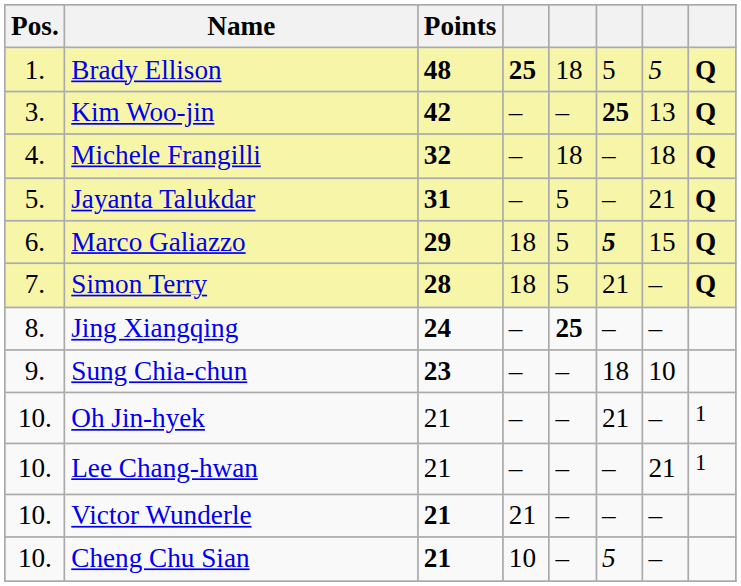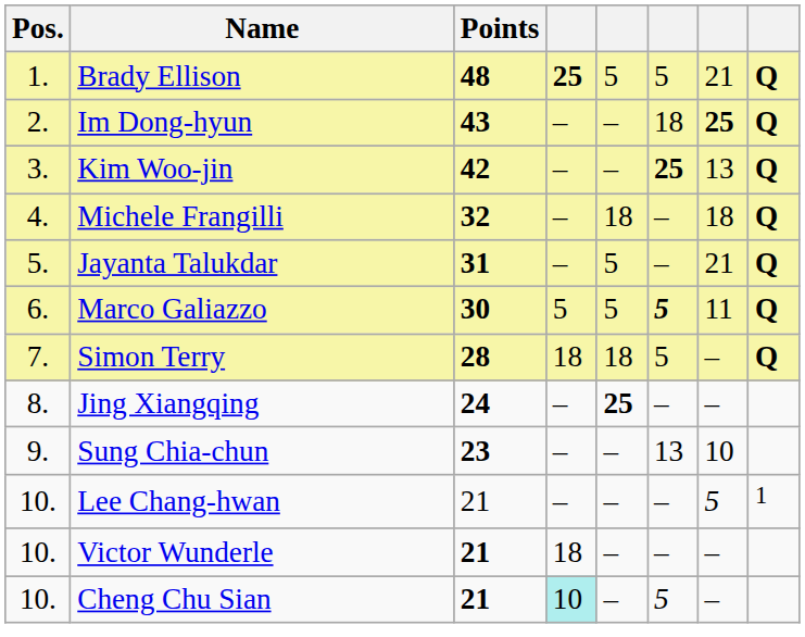 <table class="wikitable">
 <tr>
 <th width=10px>Pos.</th>
 <th width=200px>Name</th>
 <th width=20px>Points</th>
 <th width=20px></th>
 <th width=20px></th>
 <th width=20px></th>
 <th width=20px></th>
 <th width=20px></th>
 </tr>
 <tr style="background:#f7f6a8;">
 <td align=center>1.</td>
 <td> <a href='#'>Brady Ellison</a></td>
 <td><strong>48</strong></td>
 <td><strong>25</strong></td>
+<td>5</td>
+<td>5</td>
+<td>21</td>
+<td><strong>Q</strong></td>
+</tr>
+<tr style="background:#f7f6a8;">
+<td align=center>2.</td>
+<td> <a href='#'>Im Dong-hyun</a></td>
+<td><strong>43</strong></td>
+<td>–</td>
+<td>–</td>
 <td>18</td>
-<td>5</td>
-<td><em>5</em></td>
+<td><strong>25</strong></td>
 <td><strong>Q</strong></td>
 </tr>
 <tr style="background:#f7f6a8;">
 <td align=center>3.</td>
 <td> <a href='#'>Kim Woo-jin</a></td>
 <td><strong>42</strong></td>
 <td>–</td>
 <td>–</td>
 <td><strong>25</strong></td>
 <td>13</td>
 <td><strong>Q</strong></td>
 </tr>
 <tr style="background:#f7f6a8;">
 <td align=center>4.</td>
 <td> <a href='#'>Michele Frangilli</a></td>
 <td><strong>32</strong></td>
 <td>–</td>
 <td>18</td>
 <td>–</td>
 <td>18</td>
 <td><strong>Q</strong></td>
 </tr>
 <tr style="background:#f7f6a8;">
 <td align=center>5.</td>
 <td> <a href='#'>Jayanta Talukdar</a></td>
 <td><strong>31</strong></td>
 <td>–</td>
 <td>5</td>
 <td>–</td>
 <td>21</td>
 <td><strong>Q</strong></td>
 </tr>
 <tr style="background:#f7f6a8;">
 <td align=center>6.</td>
 <td> <a href='#'>Marco Galiazzo</a></td>
-<td><strong>29</strong></td>
-<td>18</td>
+<td><strong>30</strong></td>
+<td>5</td>
 <td>5</td>
 <td><strong><em>5</em></strong></td>
-<td>15</td>
+<td>11</td>
 <td><strong>Q</strong></td>
 </tr>
 <tr style="background:#f7f6a8;">
 <td align=center>7.</td>
 <td> <a href='#'>Simon Terry</a></td>
 <td><strong>28</strong></td>
 <td>18</td>
+<td>18</td>
 <td>5</td>
-<td>21</td>
 <td>–</td>
 <td><strong>Q</strong></td>
 </tr>
 <tr>
 <td align=center>8.</td>
 <td> <a href='#'>Jing Xiangqing</a></td>
 <td><strong>24</strong></td>
 <td>–</td>
 <td><strong>25</strong></td>
 <td>–</td>
 <td>–</td>
 <td></td>
 </tr>
 <tr>
 <td align=center>9.</td>
 <td> <a href='#'>Sung Chia-chun</a></td>
 <td><strong>23</strong></td>
 <td>–</td>
 <td>–</td>
-<td>18</td>
+<td>13</td>
 <td>10</td>
 <td></td>
-</tr>
-<tr>
-<td align=center>10.</td>
-<td> <a href='#'>Oh Jin-hyek</a></td>
-<td>21</td>
-<td>–</td>
-<td>–</td>
-<td>21</td>
-<td>–</td>
-<td><sup>1</sup></td>
 </tr>
 <tr>
 <td align=center>10.</td>
 <td> <a href='#'>Lee Chang-hwan</a></td>
 <td>21</td>
 <td>–</td>
 <td>–</td>
 <td>–</td>
-<td>21</td>
+<td><em>5</em></td>
 <td><sup>1</sup></td>
 </tr>
 <tr>
 <td align=center>10.</td>
 <td> <a href='#'>Victor Wunderle</a></td>
 <td><strong>21</strong></td>
-<td>21</td>
+<td>18</td>
 <td>–</td>
 <td>–</td>
 <td>–</td>
 <td></td>
 </tr>
 <tr>
 <td align=center>10.</td>
 <td> <a href='#'>Cheng Chu Sian</a></td>
 <td><strong>21</strong></td>
-<td>10</td>
+<td style="background: paleturquoise;">10</td>
 <td>–</td>
 <td><em>5</em></td>
 <td>–</td>
 <td></td>
 </tr>
 </table>
